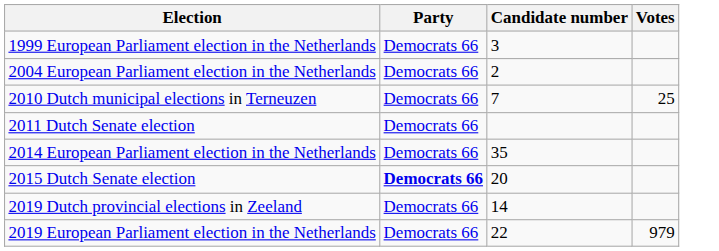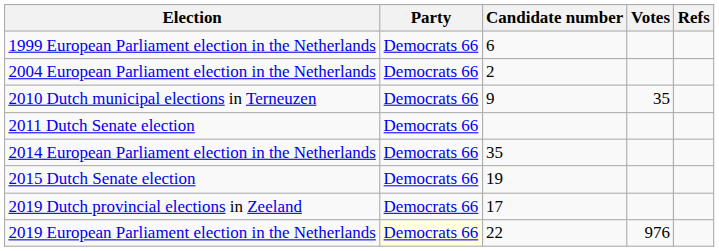 <table class="wikitable sortable">
 <tr>
 <th>Election</th>
 <th>Party</th>
 <th>Candidate number</th>
 <th>Votes</th>
+<th>Refs</th>
 </tr>
 <tr>
 <td><a href='#'>1999 European Parliament election in the Netherlands</a></td>
 <td><a href='#'>Democrats 66</a></td>
-<td>3</td>
+<td>6</td>
+<td></td>
 <td></td>
 </tr>
 <tr>
 <td><a href='#'>2004 European Parliament election in the Netherlands</a></td>
 <td><a href='#'>Democrats 66</a></td>
 <td>2</td>
 <td></td>
+<td></td>
 </tr>
 <tr>
 <td><a href='#'>2010 Dutch municipal elections</a> in <a href='#'>Terneuzen</a></td>
 <td><a href='#'>Democrats 66</a></td>
-<td>7</td>
-<td style=text-align:right>25</td>
+<td>9</td>
+<td style=text-align:right>35</td>
+<td></td>
 </tr>
 <tr>
 <td><a href='#'>2011 Dutch Senate election</a></td>
 <td><a href='#'>Democrats 66</a></td>
+<td></td>
 <td></td>
 <td></td>
 </tr>
 <tr>
 <td><a href='#'>2014 European Parliament election in the Netherlands</a></td>
 <td><a href='#'>Democrats 66</a></td>
 <td>35</td>
 <td></td>
+<td></td>
 </tr>
 <tr>
 <td><a href='#'>2015 Dutch Senate election</a></td>
-<td><strong><a href='#'>Democrats 66</a></strong></td>
-<td>20</td>
+<td><a href='#'>Democrats 66</a></td>
+<td>19</td>
+<td></td>
 <td></td>
 </tr>
 <tr>
 <td><a href='#'>2019 Dutch provincial elections</a> in <a href='#'>Zeeland</a></td>
 <td><a href='#'>Democrats 66</a></td>
-<td>14</td>
+<td>17</td>
+<td></td>
 <td></td>
 </tr>
 <tr>
 <td><a href='#'>2019 European Parliament election in the Netherlands</a></td>
-<td><a href='#'>Democrats 66</a></td>
+<td style="background: lightyellow;"><a href='#'>Democrats 66</a></td>
 <td>22</td>
-<td style=text-align:right>979</td>
+<td style=text-align:right>976</td>
+<td></td>
 </tr>
 </table>
